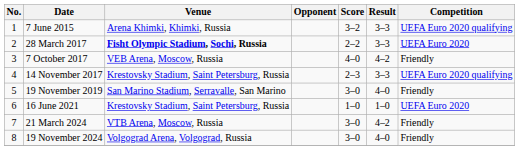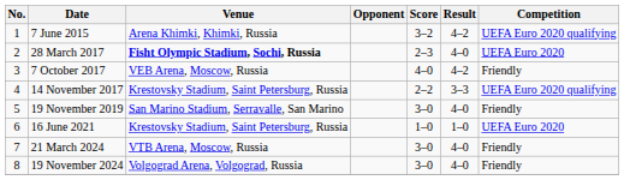 <table class="wikitable sortable">
 <tr>
 <th scope="col">No.</th>
 <th scope="col">Date</th>
 <th scope="col">Venue</th>
 <th scope="col">Opponent</th>
 <th scope="col">Score</th>
 <th scope="col">Result</th>
 <th scope="col">Competition</th>
 </tr>
 <tr>
 <td align="center">1</td>
 <td>7 June 2015</td>
 <td><a href='#'>Arena Khimki</a>, <a href='#'>Khimki</a>, Russia</td>
 <td></td>
 <td align="center">3–2</td>
-<td align="center">3–3</td>
+<td align="center">4–2</td>
 <td><a href='#'>UEFA Euro 2020 qualifying</a></td>
 </tr>
 <tr>
 <td align="center">2</td>
 <td>28 March 2017</td>
 <td><strong><a href='#'>Fisht Olympic Stadium</a>, <a href='#'>Sochi</a>, Russia</strong></td>
 <td></td>
-<td align="center">2–2</td>
-<td align="center">3–3</td>
+<td align="center">2–3</td>
+<td align=center>4–0</td>
 <td><a href='#'>UEFA Euro 2020</a></td>
 </tr>
 <tr>
 <td align="center">3</td>
 <td>7 October 2017</td>
 <td><a href='#'>VEB Arena</a>, <a href='#'>Moscow</a>, Russia</td>
 <td></td>
 <td align="center">4–0</td>
 <td align="center">4–2</td>
 <td>Friendly</td>
 </tr>
 <tr>
 <td align="center">4</td>
 <td>14 November 2017</td>
 <td><a href='#'>Krestovsky Stadium</a>, <a href='#'>Saint Petersburg</a>, Russia</td>
 <td></td>
-<td align="center">2–3</td>
+<td align="center">2–2</td>
 <td align="center">3–3</td>
 <td><a href='#'>UEFA Euro 2020 qualifying</a></td>
 </tr>
 <tr>
 <td align="center">5</td>
 <td>19 November 2019</td>
 <td><a href='#'>San Marino Stadium</a>, <a href='#'>Serravalle</a>, San Marino</td>
 <td></td>
 <td align="center">3–0</td>
 <td align=center>4–0</td>
 <td>Friendly</td>
 </tr>
 <tr>
 <td align="center">6</td>
 <td>16 June 2021</td>
 <td><a href='#'>Krestovsky Stadium</a>, <a href='#'>Saint Petersburg</a>, Russia</td>
 <td></td>
 <td align="center">1–0</td>
 <td align="center">1–0</td>
 <td><a href='#'>UEFA Euro 2020</a></td>
 </tr>
 <tr>
 <td align="center">7</td>
 <td>21 March 2024</td>
 <td><a href='#'>VTB Arena</a>, <a href='#'>Moscow</a>, Russia</td>
 <td></td>
 <td align=center>3–0</td>
-<td align="center">4–2</td>
+<td align=center>4–0</td>
 <td>Friendly</td>
 </tr>
 <tr>
 <td align="center">8</td>
 <td>19 November 2024</td>
 <td><a href='#'>Volgograd Arena</a>, <a href='#'>Volgograd</a>, Russia</td>
 <td></td>
 <td align=center>3–0</td>
 <td align=center>4–0</td>
 <td>Friendly</td>
 </tr>
 <tr>
 </tr>
 </table>
